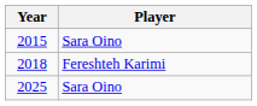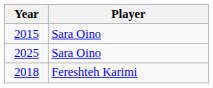 <table class="wikitable" style="text-align:center;">
 <tr>
 <th style="width:50px;">Year</th>
 <th style="width:200px;">Player</th>
 </tr>
 <tr>
 <td><a href='#'>2015</a></td>
 <td style="text-align:left;"> <a href='#'>Sara Oino</a></td>
 </tr>
 <tr>
+<td><a href='#'>2025</a></td>
+<td style="text-align:left;"> <a href='#'>Sara Oino</a></td>
+</tr>
+<tr>
 <td><a href='#'>2018</a></td>
 <td style="text-align:left;"> <a href='#'>Fereshteh Karimi</a></td>
 </tr>
-<tr>
-<td><a href='#'>2025</a></td>
-<td style="text-align:left;"> <a href='#'>Sara Oino</a></td>
-</tr>
 </table>
